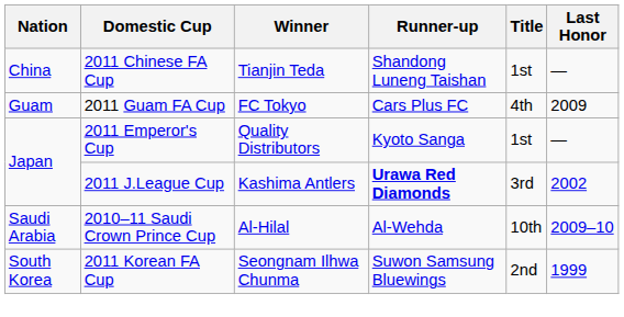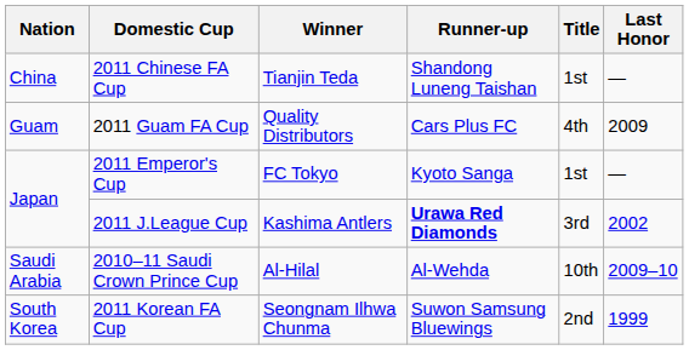 <table class="wikitable">
 <tr>
 <th>Nation</th>
 <th>Domestic Cup</th>
 <th>Winner</th>
 <th>Runner-up</th>
 <th>Title</th>
 <th>Last Honor</th>
 </tr>
 <tr>
 <td> <a href='#'>China</a></td>
 <td><a href='#'>2011 Chinese FA Cup</a></td>
 <td><a href='#'>Tianjin Teda</a></td>
 <td><a href='#'>Shandong Luneng Taishan</a></td>
 <td>1st</td>
 <td>—</td>
 </tr>
 <tr>
 <td> <a href='#'>Guam</a></td>
 <td>2011 <a href='#'>Guam FA Cup</a></td>
-<td><a href='#'>FC Tokyo</a></td>
+<td><a href='#'>Quality Distributors</a></td>
 <td><a href='#'>Cars Plus FC</a></td>
 <td>4th</td>
 <td>2009</td>
 </tr>
 <tr>
 <td rowspan="2"> <a href='#'>Japan</a></td>
 <td><a href='#'>2011 Emperor's Cup</a></td>
-<td><a href='#'>Quality Distributors</a></td>
+<td><a href='#'>FC Tokyo</a></td>
 <td><a href='#'>Kyoto Sanga</a></td>
 <td>1st</td>
 <td>—</td>
 </tr>
 <tr>
 <td><a href='#'>2011 J.League Cup</a></td>
 <td><a href='#'>Kashima Antlers</a></td>
 <td><strong><a href='#'>Urawa Red Diamonds</a></strong></td>
 <td>3rd</td>
 <td><a href='#'>2002</a></td>
 </tr>
 <tr>
 <td> <a href='#'>Saudi Arabia</a></td>
 <td><a href='#'>2010–11 Saudi Crown Prince Cup</a></td>
 <td><a href='#'>Al-Hilal</a></td>
 <td><a href='#'>Al-Wehda</a></td>
 <td>10th</td>
 <td><a href='#'>2009–10</a></td>
 </tr>
 <tr>
 <td> <a href='#'>South Korea</a></td>
 <td><a href='#'>2011 Korean FA Cup</a></td>
 <td><a href='#'>Seongnam Ilhwa Chunma</a></td>
 <td><a href='#'>Suwon Samsung Bluewings</a></td>
 <td>2nd</td>
 <td><a href='#'>1999</a></td>
 </tr>
 </table>
